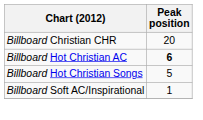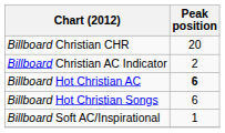 <table class="wikitable">
 <tr>
 <th>Chart (2012)</th>
 <th>Peak<br>position</th>
 </tr>
 <tr>
 <td><em>Billboard</em> Christian CHR</td>
 <td align="center">20</td>
 </tr>
 <tr>
+<td><em><a href='#'>Billboard</a></em> Christian AC Indicator</td>
+<td align="center">2</td>
+</tr>
+<tr>
 <td><em>Billboard</em> <a href='#'>Hot Christian AC</a></td>
 <td align="center"><strong>6</strong></td>
 </tr>
 <tr>
 <td><em>Billboard</em> <a href='#'>Hot Christian Songs</a></td>
-<td align="center">5</td>
+<td align="center">6</td>
 </tr>
 <tr>
 <td><em>Billboard</em> Soft AC/Inspirational</td>
 <td align="center">1</td>
 </tr>
 <tr>
 </tr>
 </table>
